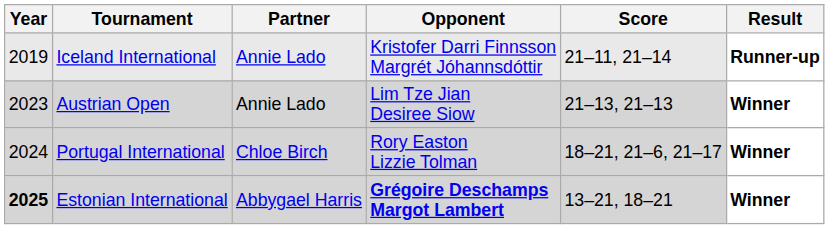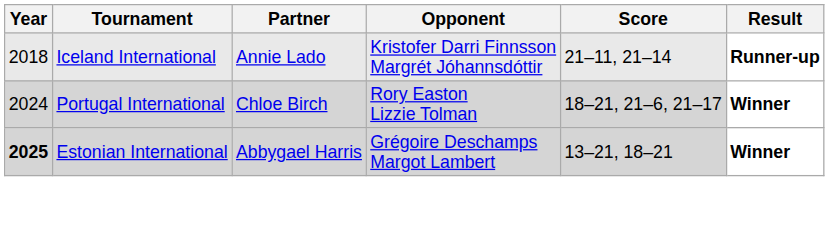 <table class="sortable wikitable" style="font-size: 90%;">
 <tr>
 <th>Year</th>
 <th>Tournament</th>
 <th>Partner</th>
 <th>Opponent</th>
 <th>Score</th>
 <th>Result</th>
 </tr>
 <tr style="background:#E9E9E9">
-<td align="center">2019</td>
+<td align="center">2018</td>
 <td align="left"><a href='#'>Iceland International</a></td>
 <td align="left"> <a href='#'>Annie Lado</a></td>
 <td align="left"> <a href='#'>Kristofer Darri Finnsson</a><br> <a href='#'>Margrét Jóhannsdóttir</a></td>
 <td align="left">21–11, 21–14</td>
 <td style="text-align:left; background:white"> <strong>Runner-up</strong></td>
-</tr>
-<tr style="background:#D5D5D5">
-<td align="center">2023</td>
-<td align="left"><a href='#'>Austrian Open</a></td>
-<td align="left"> Annie Lado</td>
-<td align="left"> <a href='#'>Lim Tze Jian</a><br> <a href='#'>Desiree Siow</a></td>
-<td align="left">21–13, 21–13</td>
-<td style="text-align:left; background:white"> <strong>Winner</strong></td>
 </tr>
 <tr style="background:#D5D5D5">
 <td align="center">2024</td>
 <td align="left"><a href='#'>Portugal International</a></td>
 <td align="left"> <a href='#'>Chloe Birch</a></td>
 <td align="left"> <a href='#'>Rory Easton</a><br>  <a href='#'>Lizzie Tolman</a></td>
 <td align="left">18–21, 21–6, 21–17</td>
 <td style="text-align:left; background:white"> <strong>Winner</strong></td>
 </tr>
 <tr style="background:#D5D5D5">
 <td align="center"><strong>2025</strong></td>
 <td align="left"><a href='#'>Estonian International</a></td>
 <td align="left"> <a href='#'>Abbygael Harris</a></td>
-<td align="left"><strong> <a href='#'>Grégoire Deschamps</a><br>  <a href='#'>Margot Lambert</a></strong></td>
+<td align="left"> <a href='#'>Grégoire Deschamps</a><br>  <a href='#'>Margot Lambert</a></td>
 <td align="left">13–21, 18–21</td>
 <td style="text-align:left; background:white"> <strong>Winner</strong></td>
 </tr>
 </table>
